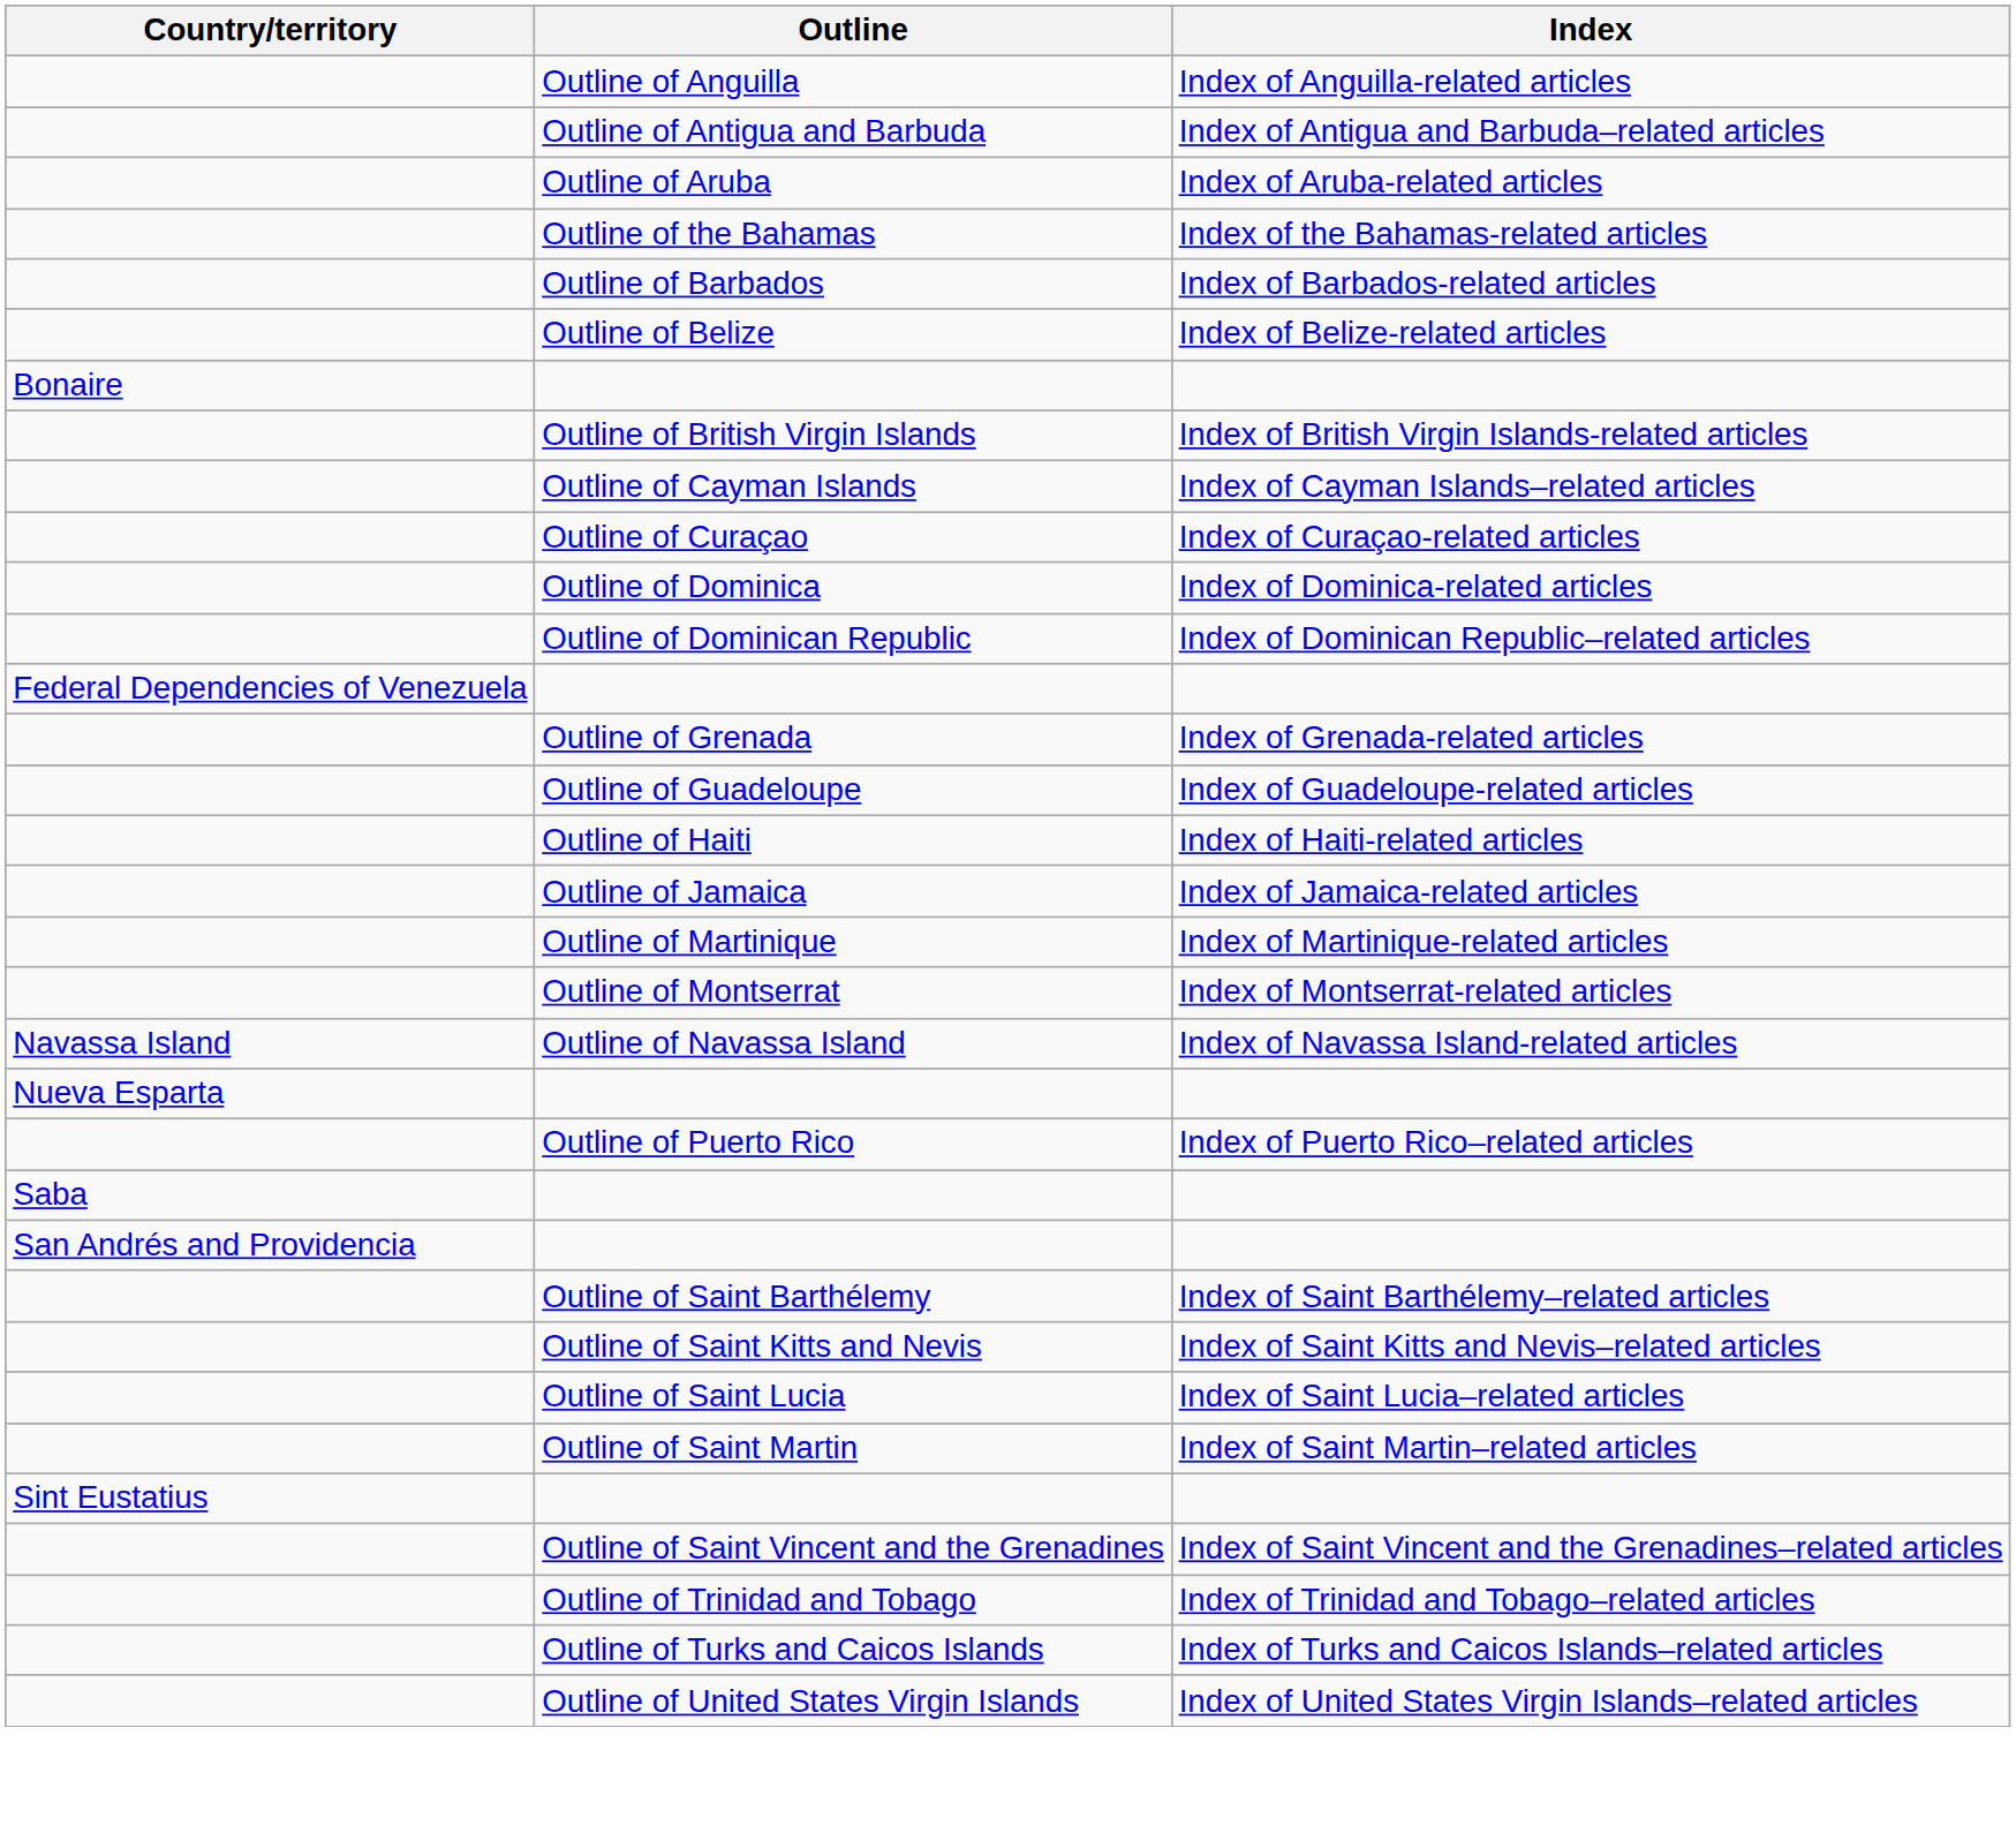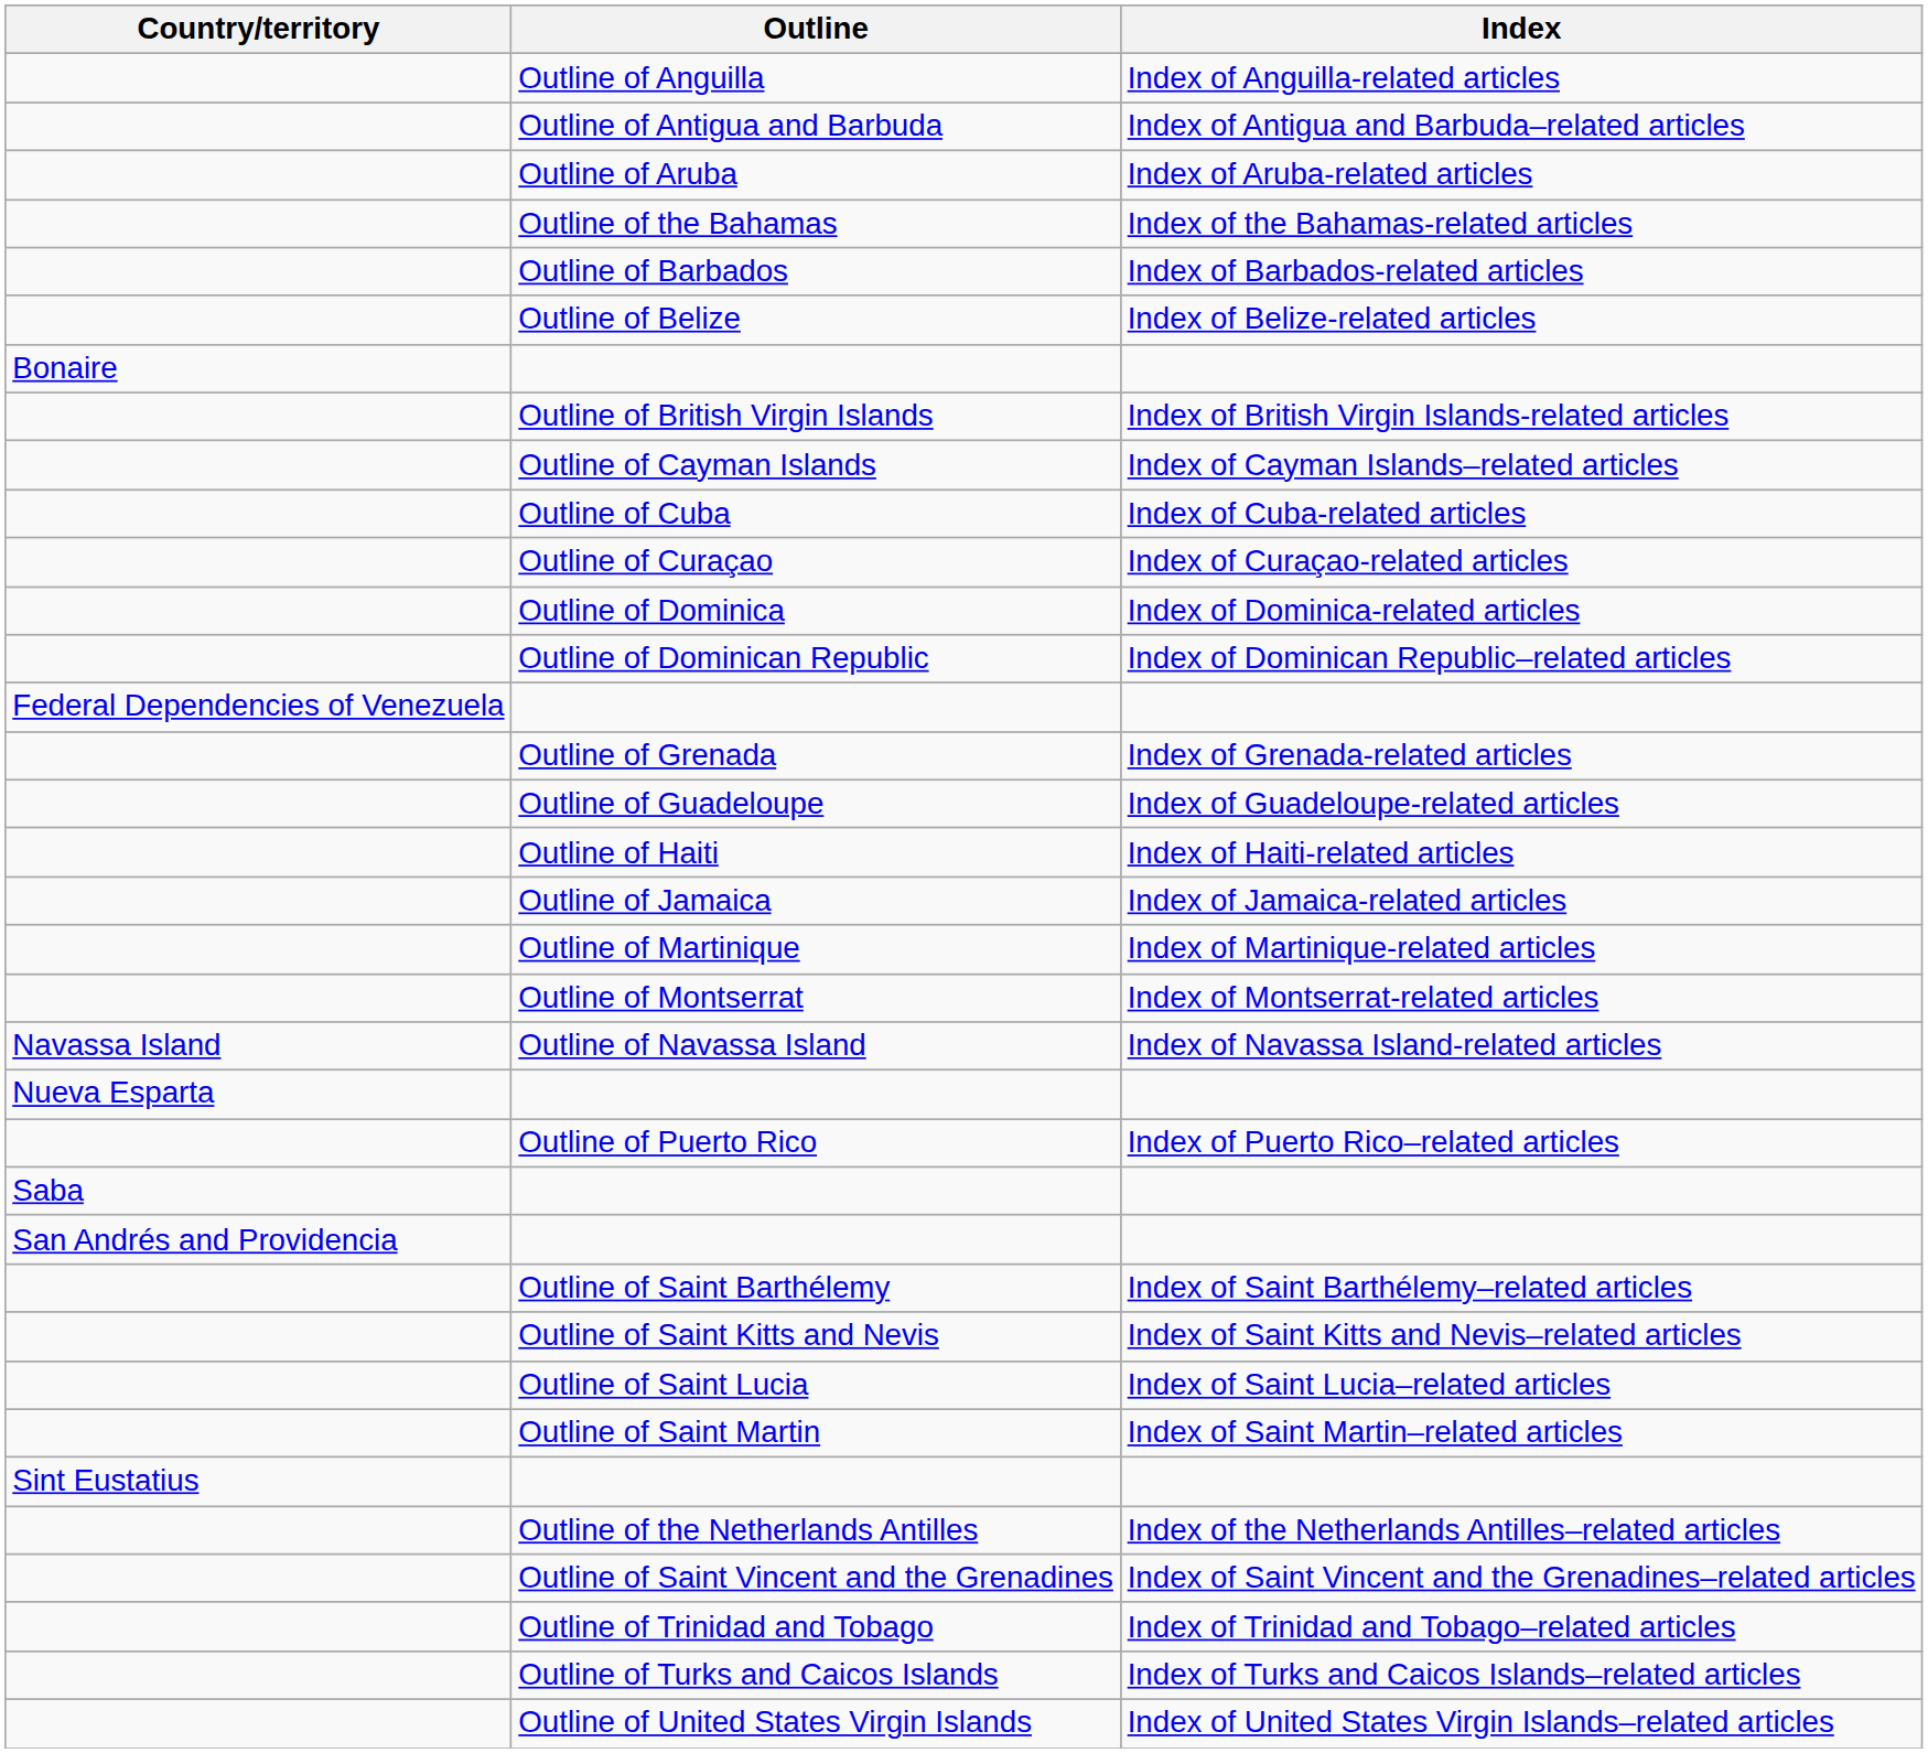 <table class="wikitable sortable" style="border-spacing: 2px">
 <tr style="vertical-align: top;">
 <th>Country/territory</th>
 <th>Outline</th>
 <th>Index</th>
 </tr>
 <tr>
 <td></td>
 <td><a href='#'>Outline of Anguilla</a></td>
 <td><a href='#'>Index of Anguilla-related articles</a></td>
 </tr>
 <tr>
 <td></td>
 <td><a href='#'>Outline of Antigua and Barbuda</a></td>
 <td><a href='#'>Index of Antigua and Barbuda–related articles</a></td>
 </tr>
 <tr>
 <td></td>
 <td><a href='#'>Outline of Aruba</a></td>
 <td><a href='#'>Index of Aruba-related articles</a></td>
 </tr>
 <tr>
 <td></td>
 <td><a href='#'>Outline of the Bahamas</a></td>
 <td><a href='#'>Index of the Bahamas-related articles</a></td>
 </tr>
 <tr>
 <td></td>
 <td><a href='#'>Outline of Barbados</a></td>
 <td><a href='#'>Index of Barbados-related articles</a></td>
 </tr>
 <tr>
 <td></td>
 <td><a href='#'>Outline of Belize</a></td>
 <td><a href='#'>Index of Belize-related articles</a></td>
 </tr>
 <tr>
 <td> <a href='#'>Bonaire</a></td>
 <td></td>
 <td></td>
 </tr>
 <tr>
 <td></td>
 <td><a href='#'>Outline of British Virgin Islands</a></td>
 <td><a href='#'>Index of British Virgin Islands-related articles</a></td>
 </tr>
 <tr>
 <td></td>
 <td><a href='#'>Outline of Cayman Islands</a></td>
 <td><a href='#'>Index of Cayman Islands–related articles</a></td>
+</tr>
+<tr>
+<td></td>
+<td><a href='#'>Outline of Cuba</a></td>
+<td><a href='#'>Index of Cuba-related articles</a></td>
 </tr>
 <tr>
 <td></td>
 <td><a href='#'>Outline of Curaçao</a></td>
 <td><a href='#'>Index of Curaçao-related articles</a></td>
 </tr>
 <tr>
 <td></td>
 <td><a href='#'>Outline of Dominica</a></td>
 <td><a href='#'>Index of Dominica-related articles</a></td>
 </tr>
 <tr>
 <td></td>
 <td><a href='#'>Outline of Dominican Republic</a></td>
 <td><a href='#'>Index of Dominican Republic–related articles</a></td>
 </tr>
 <tr>
 <td> <a href='#'>Federal Dependencies of Venezuela</a></td>
 <td></td>
 <td></td>
 </tr>
 <tr>
 <td></td>
 <td><a href='#'>Outline of Grenada</a></td>
 <td><a href='#'>Index of Grenada-related articles</a></td>
 </tr>
 <tr>
 <td></td>
 <td><a href='#'>Outline of Guadeloupe</a></td>
 <td><a href='#'>Index of Guadeloupe-related articles</a></td>
 </tr>
 <tr>
 <td></td>
 <td><a href='#'>Outline of Haiti</a></td>
 <td><a href='#'>Index of Haiti-related articles</a></td>
 </tr>
 <tr>
 <td></td>
 <td><a href='#'>Outline of Jamaica</a></td>
 <td><a href='#'>Index of Jamaica-related articles</a></td>
 </tr>
 <tr>
 <td></td>
 <td><a href='#'>Outline of Martinique</a></td>
 <td><a href='#'>Index of Martinique-related articles</a></td>
 </tr>
 <tr>
 <td></td>
 <td><a href='#'>Outline of Montserrat</a></td>
 <td><a href='#'>Index of Montserrat-related articles</a></td>
 </tr>
 <tr>
 <td> <a href='#'>Navassa Island</a></td>
 <td><a href='#'>Outline of Navassa Island</a></td>
 <td><a href='#'>Index of Navassa Island-related articles</a></td>
 </tr>
 <tr>
 <td> <a href='#'>Nueva Esparta</a></td>
 <td></td>
 <td></td>
 </tr>
 <tr>
 <td></td>
 <td><a href='#'>Outline of Puerto Rico</a></td>
 <td><a href='#'>Index of Puerto Rico–related articles</a></td>
 </tr>
 <tr>
 <td> <a href='#'>Saba</a></td>
 <td></td>
 <td></td>
 </tr>
 <tr>
 <td> <a href='#'>San Andrés and Providencia</a></td>
 <td></td>
 <td></td>
 </tr>
 <tr>
 <td></td>
 <td><a href='#'>Outline of Saint Barthélemy</a></td>
 <td><a href='#'>Index of Saint Barthélemy–related articles</a></td>
 </tr>
 <tr>
 <td></td>
 <td><a href='#'>Outline of Saint Kitts and Nevis</a></td>
 <td><a href='#'>Index of Saint Kitts and Nevis–related articles</a></td>
 </tr>
 <tr>
 <td></td>
 <td><a href='#'>Outline of Saint Lucia</a></td>
 <td><a href='#'>Index of Saint Lucia–related articles</a></td>
 </tr>
 <tr>
 <td></td>
 <td><a href='#'>Outline of Saint Martin</a></td>
 <td><a href='#'>Index of Saint Martin–related articles</a></td>
 </tr>
 <tr>
 <td> <a href='#'>Sint Eustatius</a></td>
 <td></td>
 <td></td>
 </tr>
 <tr>
 <td></td>
+<td><a href='#'>Outline of the Netherlands Antilles</a></td>
+<td><a href='#'>Index of the Netherlands Antilles–related articles</a></td>
+</tr>
+<tr>
+<td></td>
 <td><a href='#'>Outline of Saint Vincent and the Grenadines</a></td>
 <td><a href='#'>Index of Saint Vincent and the Grenadines–related articles</a></td>
 </tr>
 <tr>
 <td></td>
 <td><a href='#'>Outline of Trinidad and Tobago</a></td>
 <td><a href='#'>Index of Trinidad and Tobago–related articles</a></td>
 </tr>
 <tr>
 <td></td>
 <td><a href='#'>Outline of Turks and Caicos Islands</a></td>
 <td><a href='#'>Index of Turks and Caicos Islands–related articles</a></td>
 </tr>
 <tr>
 <td></td>
 <td><a href='#'>Outline of United States Virgin Islands</a></td>
 <td><a href='#'>Index of United States Virgin Islands–related articles</a></td>
 </tr>
 </table>
